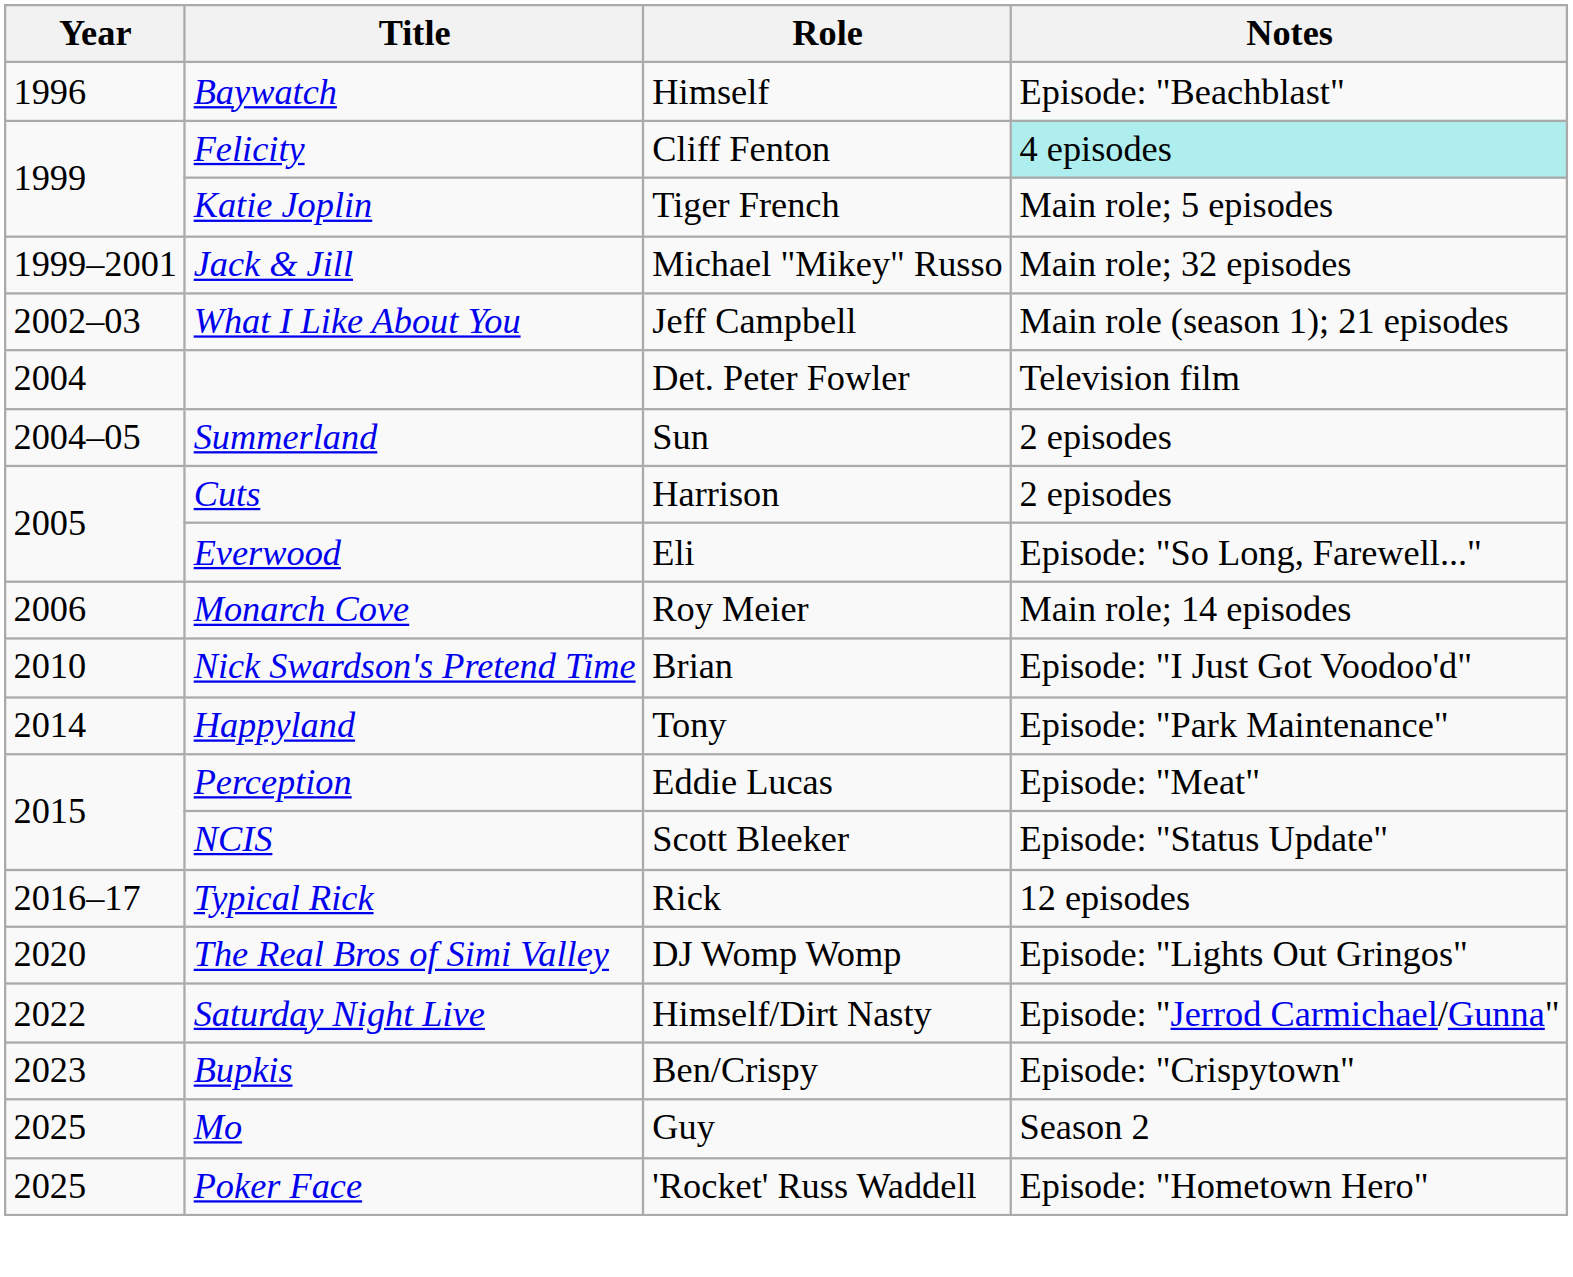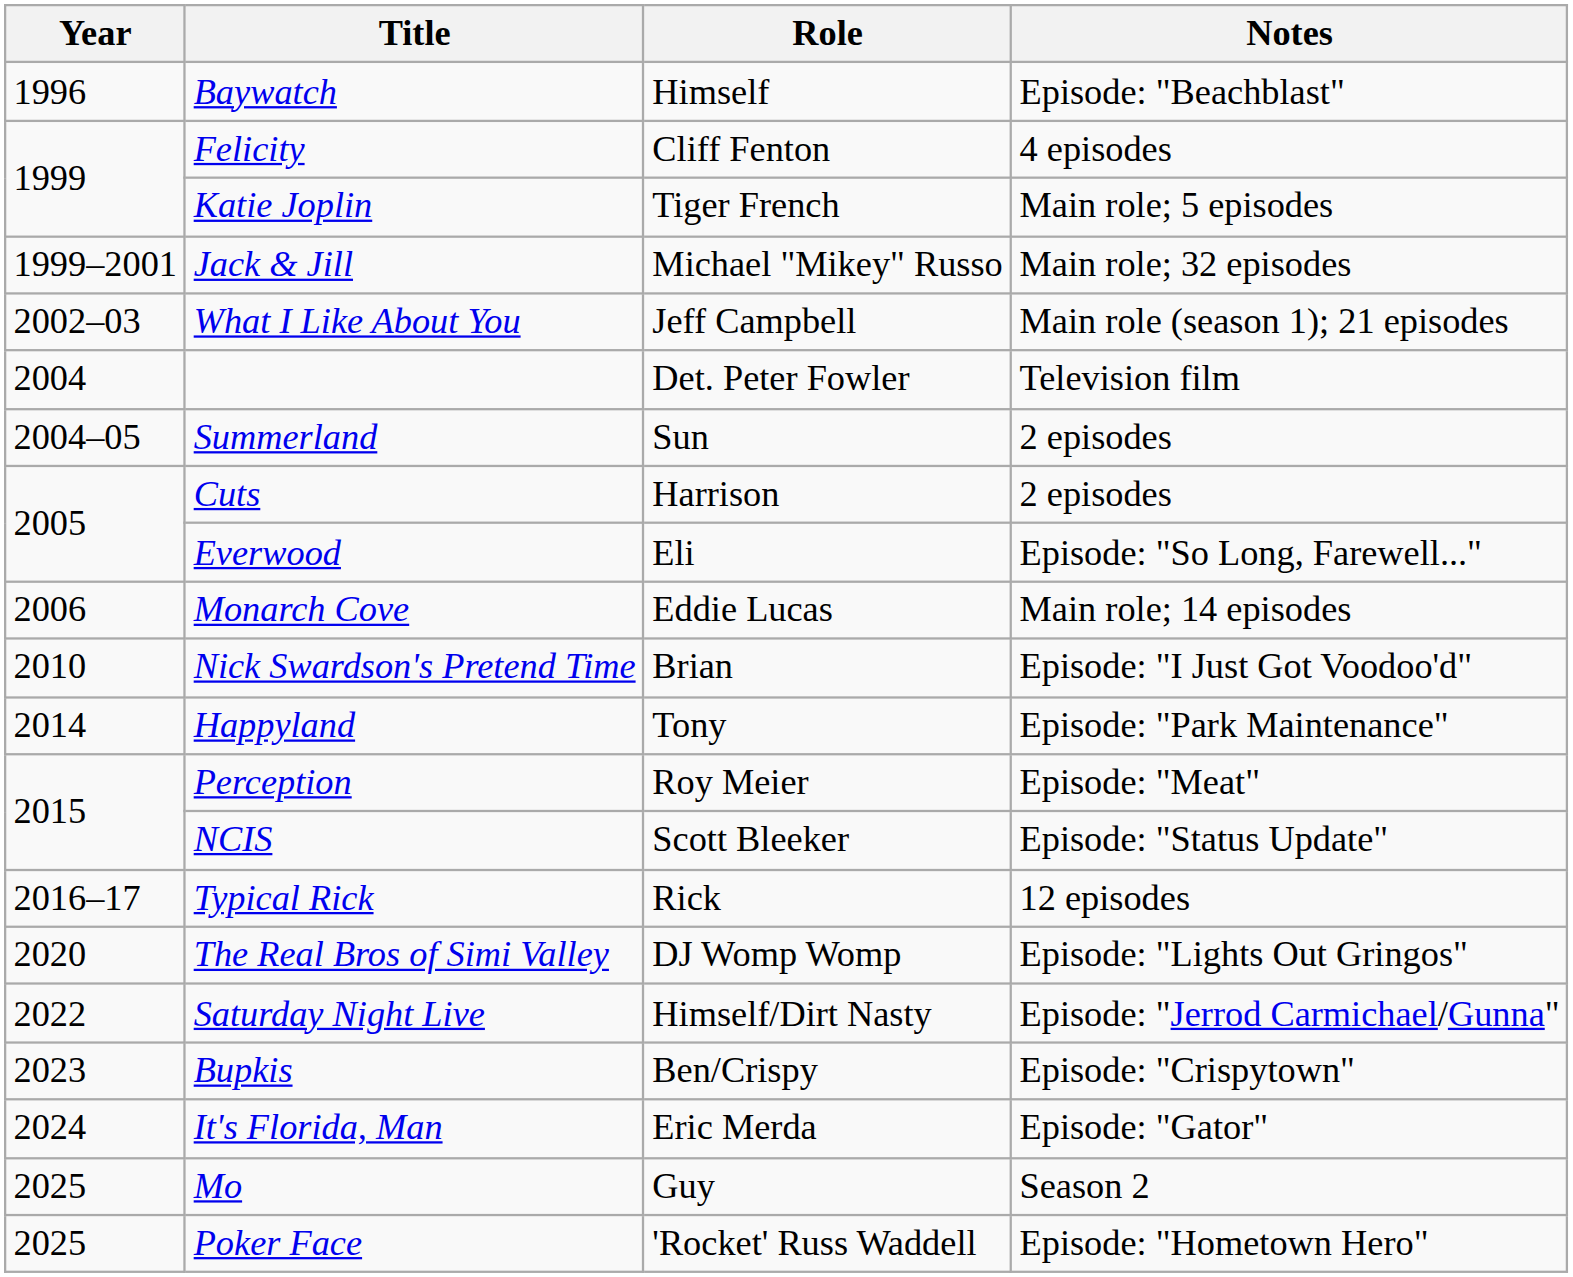 <table class="wikitable sortable">
 <tr>
 <th>Year</th>
 <th>Title</th>
 <th>Role</th>
 <th class="unsortable">Notes</th>
 </tr>
 <tr>
 <td>1996</td>
 <td><em><a href='#'>Baywatch</a></em></td>
 <td>Himself</td>
 <td>Episode: "Beachblast"</td>
 </tr>
 <tr>
 <td rowspan="2">1999</td>
 <td><em><a href='#'>Felicity</a></em></td>
 <td>Cliff Fenton</td>
-<td style="background: paleturquoise;">4 episodes</td>
+<td>4 episodes</td>
 </tr>
 <tr>
 <td><em><a href='#'>Katie Joplin</a></em></td>
 <td>Tiger French</td>
 <td>Main role; 5 episodes</td>
 </tr>
 <tr>
 <td>1999–2001</td>
 <td><em><a href='#'>Jack & Jill</a></em></td>
 <td>Michael "Mikey" Russo</td>
 <td>Main role; 32 episodes</td>
 </tr>
 <tr>
 <td>2002–03</td>
 <td><em><a href='#'>What I Like About You</a></em></td>
 <td>Jeff Campbell</td>
 <td>Main role (season 1); 21 episodes</td>
 </tr>
 <tr>
 <td>2004</td>
 <td><em></em></td>
 <td>Det. Peter Fowler</td>
 <td>Television film</td>
 </tr>
 <tr>
 <td>2004–05</td>
 <td><em><a href='#'>Summerland</a></em></td>
 <td>Sun</td>
 <td>2 episodes</td>
 </tr>
 <tr>
 <td rowspan="2">2005</td>
 <td><em><a href='#'>Cuts</a></em></td>
 <td>Harrison</td>
 <td>2 episodes</td>
 </tr>
 <tr>
 <td><em><a href='#'>Everwood</a></em></td>
 <td>Eli</td>
 <td>Episode: "So Long, Farewell..."</td>
 </tr>
 <tr>
 <td>2006</td>
 <td><em><a href='#'>Monarch Cove</a></em></td>
-<td>Roy Meier</td>
+<td>Eddie Lucas</td>
 <td>Main role; 14 episodes</td>
 </tr>
 <tr>
 <td>2010</td>
 <td><em><a href='#'>Nick Swardson's Pretend Time</a></em></td>
 <td>Brian</td>
 <td>Episode: "I Just Got Voodoo'd"</td>
 </tr>
 <tr>
 <td>2014</td>
 <td><em><a href='#'>Happyland</a></em></td>
 <td>Tony</td>
 <td>Episode: "Park Maintenance"</td>
 </tr>
 <tr>
 <td rowspan="2">2015</td>
 <td><em><a href='#'>Perception</a></em></td>
-<td>Eddie Lucas</td>
+<td>Roy Meier</td>
 <td>Episode: "Meat"</td>
 </tr>
 <tr>
 <td><em><a href='#'>NCIS</a></em></td>
 <td>Scott Bleeker</td>
 <td>Episode: "Status Update"</td>
 </tr>
 <tr>
 <td>2016–17</td>
 <td><em><a href='#'>Typical Rick</a></em></td>
 <td>Rick</td>
 <td>12 episodes</td>
 </tr>
 <tr>
 <td>2020</td>
 <td><em><a href='#'>The Real Bros of Simi Valley</a></em></td>
 <td>DJ Womp Womp</td>
 <td>Episode: "Lights Out Gringos"</td>
 </tr>
 <tr>
 <td>2022</td>
 <td><em><a href='#'>Saturday Night Live</a></em></td>
 <td>Himself/Dirt Nasty</td>
 <td>Episode: "<a href='#'>Jerrod Carmichael</a>/<a href='#'>Gunna</a>"</td>
 </tr>
 <tr>
 <td>2023</td>
 <td><em><a href='#'>Bupkis</a></em></td>
 <td>Ben/Crispy</td>
 <td>Episode: "Crispytown"</td>
 </tr>
 <tr>
+<td>2024</td>
+<td><em><a href='#'>It's Florida, Man</a></em></td>
+<td>Eric Merda</td>
+<td>Episode: "Gator"</td>
+</tr>
+<tr>
 <td>2025</td>
 <td><em><a href='#'>Mo</a></em></td>
 <td>Guy</td>
 <td>Season 2</td>
 </tr>
 <tr>
 <td>2025</td>
 <td><em><a href='#'>Poker Face</a></em></td>
 <td>'Rocket' Russ Waddell</td>
 <td>Episode: "Hometown Hero"</td>
 </tr>
 </table>
